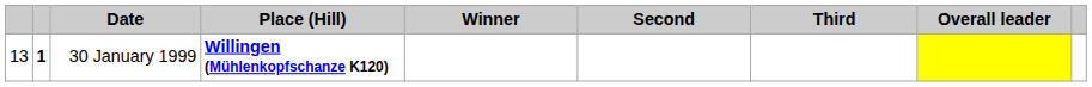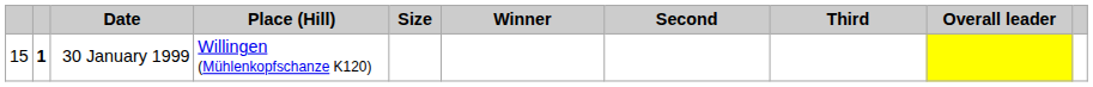 <table class="wikitable plainrowheaders" style="background:#fff; font-size:86%; line-height:16px; border:grey solid 1px; border-collapse:collapse;">
 <tr style="background:#ccc; text-align:center;">
 <th scope="col" style="background:#ccc; width=30 px;"></th>
 <th scope="col" style="background:#ccc; width=30 px;"></th>
 <th scope="col" style="background:#ccc; width:155px;">Date</th>
 <th scope="col" style="background:#ccc; width:185px;">Place (Hill)</th>
+<th scope="col" style="background:#ccc; width:40px;">Size</th>
 <th scope="col" style="background:#ccc; width:185px;">Winner</th>
 <th scope="col" style="background:#ccc; width:185px;">Second</th>
 <th scope="col" style="background:#ccc; width:185px;">Third</th>
 <th scope="col" style="background:#ccc; width:160px;">Overall leader</th>
 <th scope="col" style="background:#ccc; width:10px;"></th>
 </tr>
 <tr>
-<td align=center>13</td>
+<td align=center>15</td>
 <td align=center><strong>1</strong></td>
 <td align=right>30 January 1999</td>
-<td><strong> <a href='#'>Willingen</a><br><small>(<a href='#'>Mühlenkopfschanze</a> K120)</small></strong></td>
+<td> <a href='#'>Willingen</a><br><small>(<a href='#'>Mühlenkopfschanze</a> K120)</small></td>
+<td align=right></td>
 <td></td>
 <td></td>
 <td></td>
 <td bgcolor=yellow></td>
 <td></td>
 </tr>
 </table>
